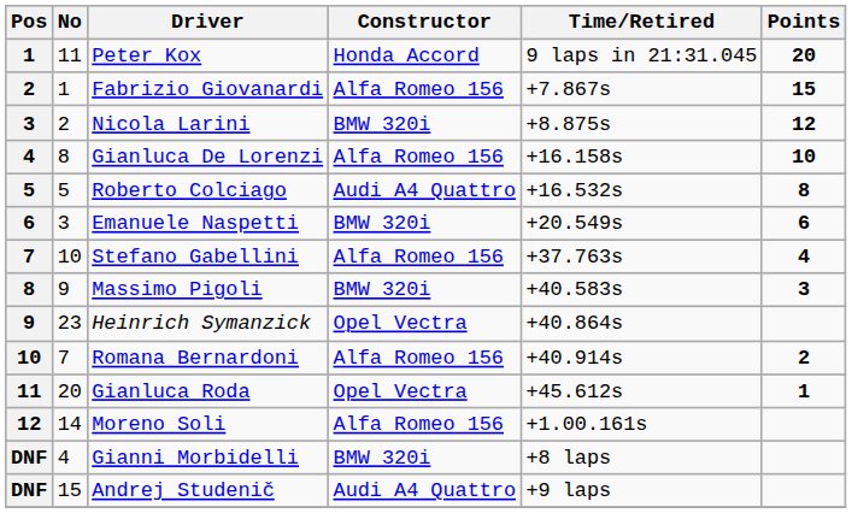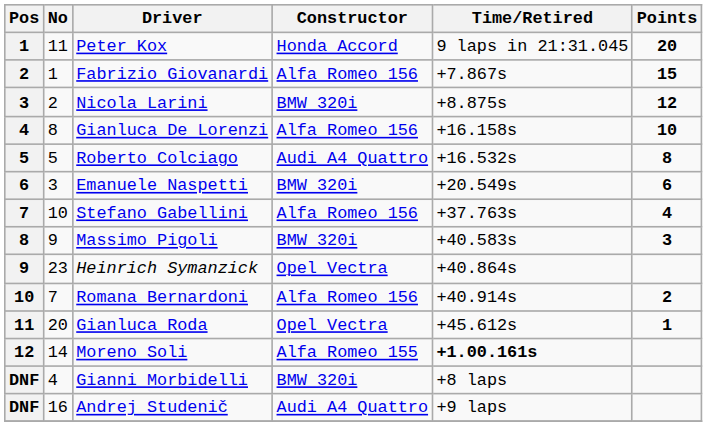 <table class="wikitable" style="font-size: 80%;">
 <tr>
 <th>Pos</th>
 <th>No</th>
 <th>Driver</th>
 <th>Constructor</th>
 <th>Time/Retired</th>
 <th>Points</th>
 </tr>
 <tr>
 <th>1</th>
 <td>11</td>
 <td> <a href='#'>Peter Kox</a></td>
 <td><a href='#'>Honda Accord</a></td>
 <td>9 laps in 21:31.045</td>
 <td style="text-align:center"><strong>20</strong></td>
 </tr>
 <tr>
 <th>2</th>
 <td>1</td>
 <td> <a href='#'>Fabrizio Giovanardi</a></td>
 <td><a href='#'>Alfa Romeo 156</a></td>
 <td>+7.867s</td>
 <td style="text-align:center"><strong>15</strong></td>
 </tr>
 <tr>
 <th>3</th>
 <td>2</td>
 <td> <a href='#'>Nicola Larini</a></td>
 <td><a href='#'>BMW 320i</a></td>
 <td>+8.875s</td>
 <td style="text-align:center"><strong>12</strong></td>
 </tr>
 <tr>
 <th>4</th>
 <td>8</td>
 <td> <a href='#'>Gianluca De Lorenzi</a></td>
 <td><a href='#'>Alfa Romeo 156</a></td>
 <td>+16.158s</td>
 <td style="text-align:center"><strong>10</strong></td>
 </tr>
 <tr>
 <th>5</th>
 <td>5</td>
 <td> <a href='#'>Roberto Colciago</a></td>
 <td><a href='#'>Audi A4 Quattro</a></td>
 <td>+16.532s</td>
 <td style="text-align:center"><strong>8</strong></td>
 </tr>
 <tr>
 <th>6</th>
 <td>3</td>
 <td> <a href='#'>Emanuele Naspetti</a></td>
 <td><a href='#'>BMW 320i</a></td>
 <td>+20.549s</td>
 <td style="text-align:center"><strong>6</strong></td>
 </tr>
 <tr>
 <th>7</th>
 <td>10</td>
 <td> <a href='#'>Stefano Gabellini</a></td>
 <td><a href='#'>Alfa Romeo 156</a></td>
 <td>+37.763s</td>
 <td style="text-align:center"><strong>4</strong></td>
 </tr>
 <tr>
 <th>8</th>
 <td>9</td>
 <td> <a href='#'>Massimo Pigoli</a></td>
 <td><a href='#'>BMW 320i</a></td>
 <td>+40.583s</td>
 <td style="text-align:center"><strong>3</strong></td>
 </tr>
 <tr>
 <th>9</th>
 <td>23</td>
 <td> <em>Heinrich Symanzick</em></td>
 <td><a href='#'>Opel Vectra</a></td>
 <td>+40.864s</td>
 <td></td>
 </tr>
 <tr>
 <th>10</th>
 <td>7</td>
 <td> <a href='#'>Romana Bernardoni</a></td>
 <td><a href='#'>Alfa Romeo 156</a></td>
 <td>+40.914s</td>
 <td style="text-align:center"><strong>2</strong></td>
 </tr>
 <tr>
 <th>11</th>
 <td>20</td>
 <td> <a href='#'>Gianluca Roda</a></td>
 <td><a href='#'>Opel Vectra</a></td>
 <td>+45.612s</td>
 <td style="text-align:center"><strong>1</strong></td>
 </tr>
 <tr>
 <th>12</th>
 <td>14</td>
 <td> <a href='#'>Moreno Soli</a></td>
-<td><a href='#'>Alfa Romeo 156</a></td>
-<td>+1.00.161s</td>
+<td><a href='#'>Alfa Romeo 155</a></td>
+<td><strong>+1.00.161s</strong></td>
 <td></td>
 </tr>
 <tr>
 <th>DNF</th>
 <td>4</td>
 <td> <a href='#'>Gianni Morbidelli</a></td>
 <td><a href='#'>BMW 320i</a></td>
 <td>+8 laps</td>
 <td></td>
 </tr>
 <tr>
 <th>DNF</th>
-<td>15</td>
+<td>16</td>
 <td> <a href='#'>Andrej Studenič</a></td>
 <td><a href='#'>Audi A4 Quattro</a></td>
 <td>+9 laps</td>
 <td></td>
 </tr>
 <tr>
 </tr>
 </table>
